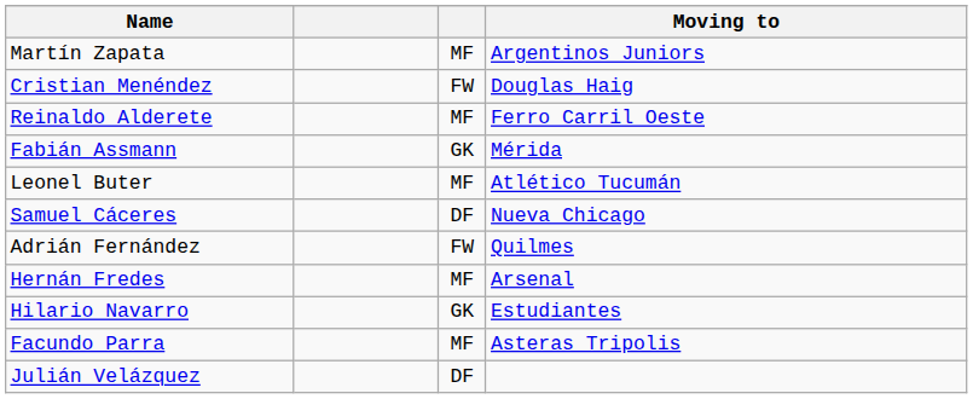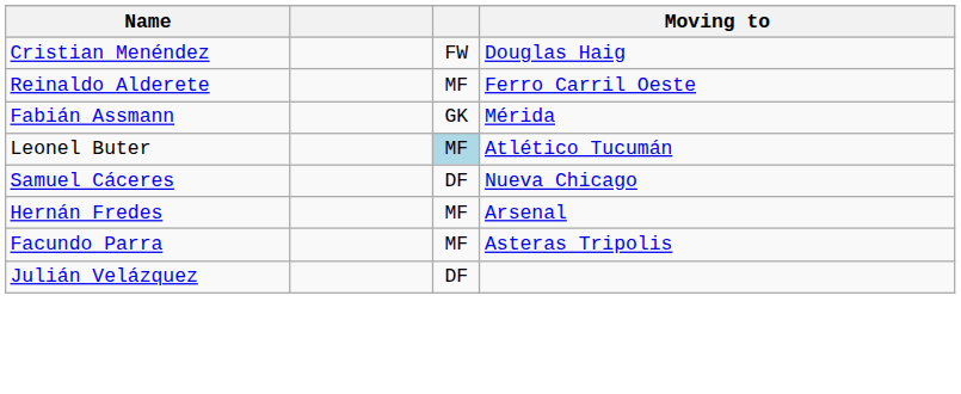 <table class="wikitable" style="text-align: center; width:50%">
 <tr>
 </tr>
 <tr>
 <th width=30% align="center">Name</th>
 <th width=15% align="center"></th>
 <th width=5% align="center"></th>
 <th width=50% align="center">Moving to</th>
-</tr>
-<tr>
-<td align=left>Martín Zapata</td>
-<td></td>
-<td>MF</td>
-<td align=left> <a href='#'>Argentinos Juniors</a></td>
 </tr>
 <tr>
 <td align=left><a href='#'>Cristian Menéndez</a></td>
 <td></td>
 <td>FW</td>
 <td align=left> <a href='#'>Douglas Haig</a></td>
 </tr>
 <tr>
 <td align=left><a href='#'>Reinaldo Alderete</a></td>
 <td></td>
 <td>MF</td>
 <td align=left> <a href='#'>Ferro Carril Oeste</a></td>
 </tr>
 <tr>
 <td align=left><a href='#'>Fabián Assmann</a></td>
 <td></td>
 <td>GK</td>
 <td align=left> <a href='#'>Mérida</a></td>
 </tr>
 <tr>
 <td align=left>Leonel Buter</td>
 <td></td>
-<td>MF</td>
+<td style="background: lightblue;">MF</td>
 <td align=left> <a href='#'>Atlético Tucumán</a></td>
 </tr>
 <tr>
 <td align=left><a href='#'>Samuel Cáceres</a></td>
 <td></td>
 <td>DF</td>
 <td align=left> <a href='#'>Nueva Chicago</a></td>
 </tr>
 <tr>
-<td align=left>Adrián Fernández</td>
-<td></td>
-<td>FW</td>
-<td align=left> <a href='#'>Quilmes</a></td>
-</tr>
-<tr>
 <td align=left><a href='#'>Hernán Fredes</a></td>
 <td></td>
 <td>MF</td>
 <td align=left> <a href='#'>Arsenal</a></td>
-</tr>
-<tr>
-<td align=left><a href='#'>Hilario Navarro</a></td>
-<td></td>
-<td>GK</td>
-<td align=left> <a href='#'>Estudiantes</a></td>
 </tr>
 <tr>
 <td align=left><a href='#'>Facundo Parra</a></td>
 <td></td>
 <td>MF</td>
 <td align=left> <a href='#'>Asteras Tripolis</a></td>
 </tr>
 <tr>
 <td align=left><a href='#'>Julián Velázquez</a></td>
 <td></td>
 <td>DF</td>
 <td align=left></td>
 </tr>
 </table>
